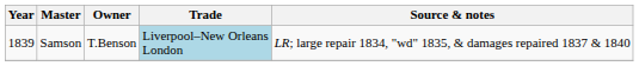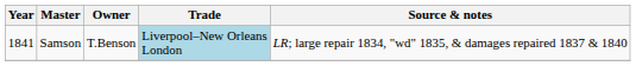 <table class=" wikitable">
 <tr>
 <th>Year</th>
 <th>Master</th>
 <th>Owner</th>
 <th>Trade</th>
 <th>Source & notes</th>
 </tr>
 <tr>
-<td>1839</td>
+<td>1841</td>
 <td>Samson</td>
 <td>T.Benson</td>
 <td style="background: lightblue;">Liverpool–New Orleans<br>London</td>
 <td><em>LR</em>; large repair 1834, "wd" 1835, & damages repaired 1837 & 1840</td>
 </tr>
 <tr>
 </tr>
 </table>
